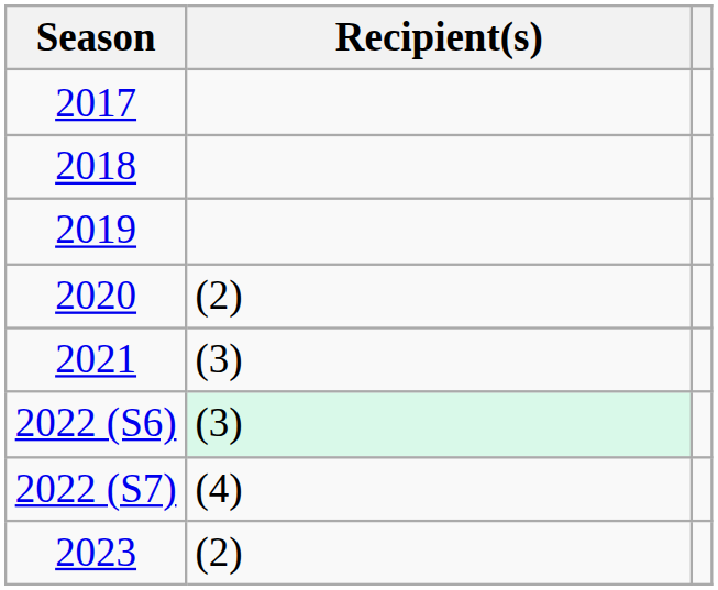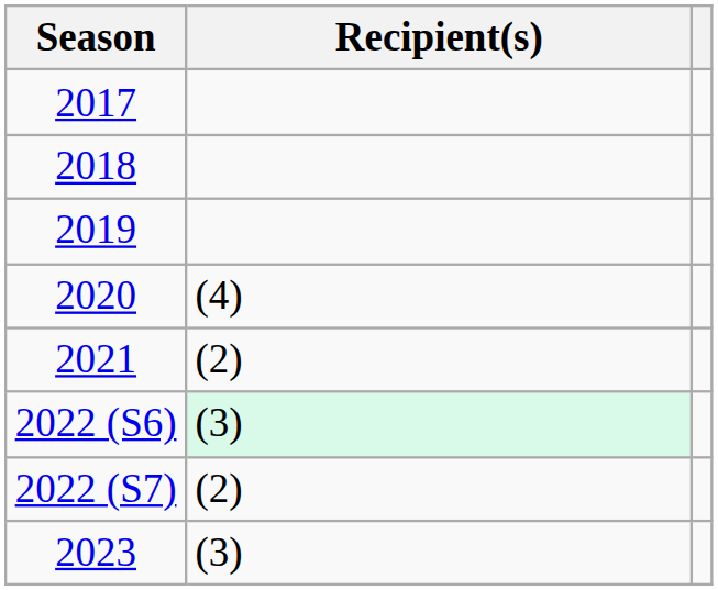 <table class="wikitable sortable" style=text-align:center>
 <tr>
 <th>Season</th>
 <th style=width:12em>Recipient(s)</th>
 <th class=unsortable></th>
 </tr>
 <tr>
 <td><a href='#'>2017</a></td>
 <td align=left></td>
 <td></td>
 </tr>
 <tr>
 <td><a href='#'>2018</a></td>
 <td align=left><strong></strong></td>
 <td></td>
 </tr>
 <tr>
 <td><a href='#'>2019</a></td>
 <td align=left><strong></strong></td>
 <td></td>
 </tr>
 <tr>
 <td><a href='#'>2020</a></td>
-<td align=left> (2)</td>
+<td align=left> (4)</td>
 <td></td>
 </tr>
 <tr>
 <td><a href='#'>2021</a></td>
-<td align=left><strong></strong> (3)</td>
+<td align=left><strong></strong> (2)</td>
 <td></td>
 </tr>
 <tr>
 <td><a href='#'>2022 (S6)</a></td>
 <td bgcolor=D9F9E9 align=left> (3)</td>
 <td></td>
 </tr>
 <tr>
 <td><a href='#'>2022 (S7)</a></td>
-<td align=left> (4)</td>
+<td align=left> (2)</td>
 <td></td>
 </tr>
 <tr>
 <td><a href='#'>2023</a></td>
-<td align=left><strong></strong> (2)</td>
+<td align=left><strong></strong> (3)</td>
 <td></td>
 </tr>
 </table>
